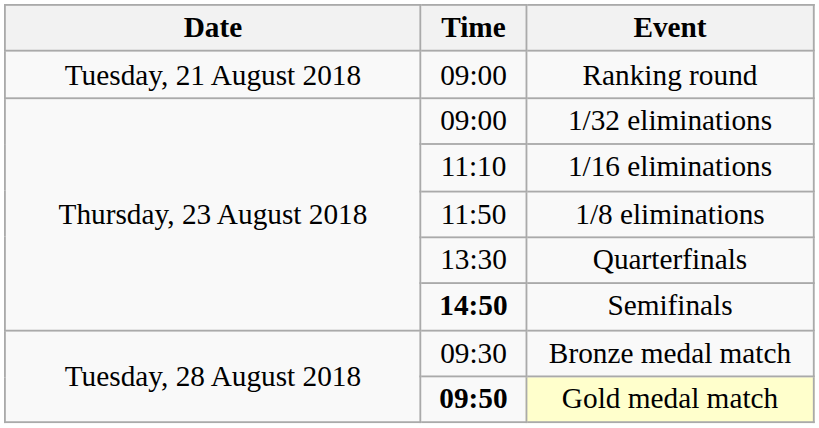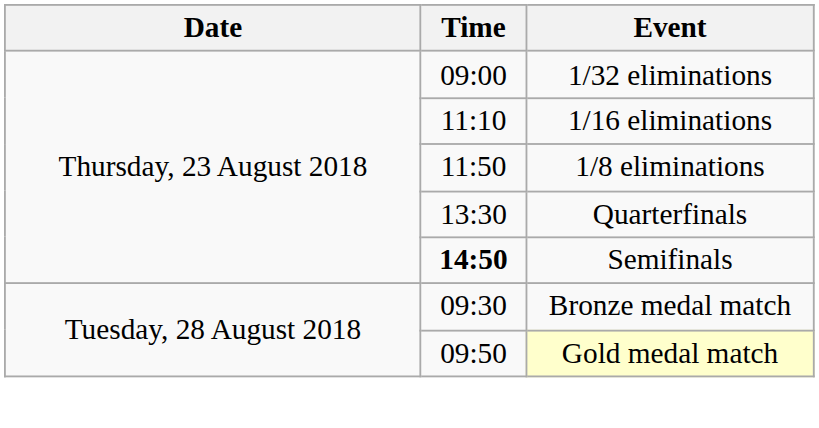 <table class = "wikitable" style="text-align:center;">
 <tr>
 <th width=220>Date</th>
 <th width=50>Time</th>
 <th width=150>Event</th>
-</tr>
-<tr>
-<td>Tuesday, 21 August 2018</td>
-<td>09:00</td>
-<td>Ranking round</td>
 </tr>
 <tr>
 <td rowspan=5>Thursday, 23 August 2018</td>
 <td>09:00</td>
 <td>1/32 eliminations</td>
 </tr>
 <tr>
 <td>11:10</td>
 <td>1/16 eliminations</td>
 </tr>
 <tr>
 <td>11:50</td>
 <td>1/8 eliminations</td>
 </tr>
 <tr>
 <td>13:30</td>
 <td>Quarterfinals</td>
 </tr>
 <tr>
 <td><strong>14:50</strong></td>
 <td>Semifinals</td>
 </tr>
 <tr>
 <td rowspan=2>Tuesday, 28 August 2018</td>
 <td>09:30</td>
 <td>Bronze medal match</td>
 </tr>
 <tr>
-<td><strong>09:50</strong></td>
+<td>09:50</td>
 <td bgcolor=ffffcc>Gold medal match</td>
 </tr>
 </table>
